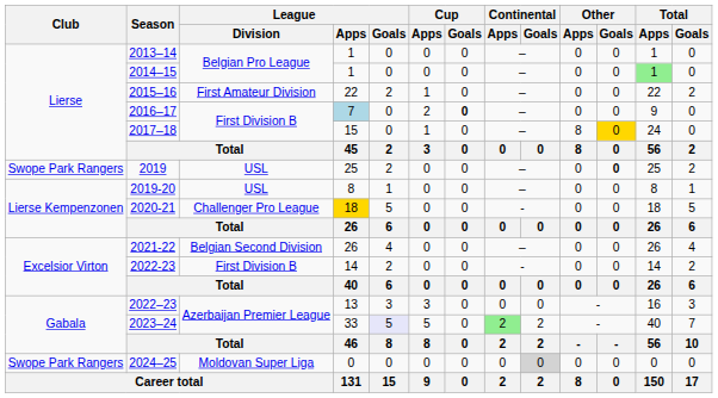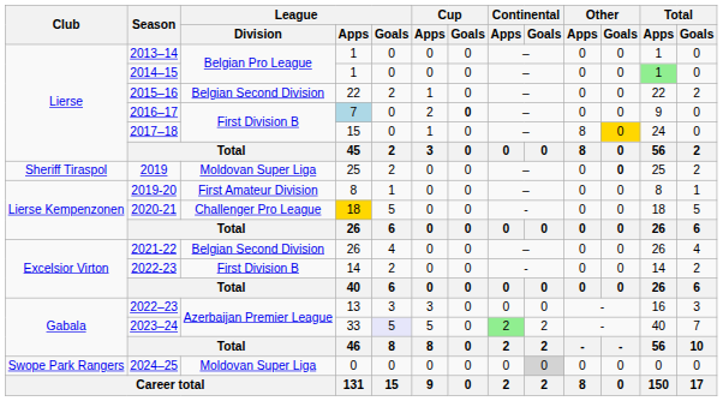 <table class="wikitable" style="text-align: center">
 <tr>
 <th rowspan="2">Club</th>
 <th rowspan="2">Season</th>
 <th colspan="3">League</th>
 <th colspan="2">Cup</th>
 <th colspan="2">Continental</th>
 <th colspan="2">Other</th>
 <th colspan="2">Total</th>
 </tr>
 <tr>
 <th>Division</th>
 <th>Apps</th>
 <th>Goals</th>
 <th>Apps</th>
 <th>Goals</th>
 <th>Apps</th>
 <th>Goals</th>
 <th>Apps</th>
 <th>Goals</th>
 <th>Apps</th>
 <th>Goals</th>
 </tr>
 <tr>
 <td rowspan="6"><a href='#'>Lierse</a></td>
 <td><a href='#'>2013–14</a></td>
 <td rowspan="2"><a href='#'>Belgian Pro League</a></td>
 <td>1</td>
 <td>0</td>
 <td>0</td>
 <td>0</td>
 <td colspan="2">–</td>
 <td>0</td>
 <td>0</td>
 <td>1</td>
 <td>0</td>
 </tr>
 <tr>
 <td><a href='#'>2014–15</a></td>
 <td>1</td>
 <td>0</td>
 <td>0</td>
 <td>0</td>
 <td colspan="2">–</td>
 <td>0</td>
 <td>0</td>
 <td style="background: lightgreen;">1</td>
 <td>0</td>
 </tr>
 <tr>
 <td><a href='#'>2015–16</a></td>
-<td rowspan="1"><a href='#'>First Amateur Division</a></td>
+<td><a href='#'>Belgian Second Division</a></td>
 <td>22</td>
 <td>2</td>
 <td>1</td>
 <td>0</td>
 <td colspan="2">–</td>
 <td>0</td>
 <td>0</td>
 <td>22</td>
 <td>2</td>
 </tr>
 <tr>
 <td><a href='#'>2016–17</a></td>
 <td rowspan="2"><a href='#'>First Division B</a></td>
 <td style="background: lightblue;">7</td>
 <td>0</td>
 <td>2</td>
 <td><strong>0</strong></td>
 <td colspan="2">–</td>
 <td>0</td>
 <td>0</td>
 <td>9</td>
 <td>0</td>
 </tr>
 <tr>
 <td><a href='#'>2017–18</a></td>
 <td>15</td>
 <td>0</td>
 <td>1</td>
 <td>0</td>
 <td colspan="2">–</td>
 <td>8</td>
 <td style="background: gold;">0</td>
 <td>24</td>
 <td>0</td>
 </tr>
 <tr>
 <th colspan="2"><strong>Total</strong></th>
 <th>45</th>
 <th>2</th>
 <th>3</th>
 <th>0</th>
 <th>0</th>
 <th>0</th>
 <th>8</th>
 <th>0</th>
 <th>56</th>
 <th>2</th>
 </tr>
 <tr>
-<td><a href='#'>Swope Park Rangers</a></td>
+<td><a href='#'>Sheriff Tiraspol</a></td>
 <td><a href='#'>2019</a></td>
-<td><a href='#'>USL</a></td>
+<td><a href='#'>Moldovan Super Liga</a></td>
 <td>25</td>
 <td>2</td>
 <td>0</td>
 <td>0</td>
 <td colspan="2">–</td>
 <td>0</td>
 <td><strong>0</strong></td>
 <td>25</td>
 <td>2</td>
 </tr>
 <tr>
 <td rowspan="3"><a href='#'>Lierse Kempenzonen</a></td>
 <td><a href='#'>2019-20</a></td>
-<td><a href='#'>USL</a></td>
+<td><a href='#'>First Amateur Division</a></td>
 <td>8</td>
 <td>1</td>
 <td>0</td>
 <td>0</td>
 <td colspan="2">–</td>
 <td>0</td>
 <td>0</td>
 <td>8</td>
 <td>1</td>
 </tr>
 <tr>
 <td><a href='#'>2020-21</a></td>
 <td><a href='#'>Challenger Pro League</a></td>
 <td style="background: gold;">18</td>
 <td>5</td>
 <td>0</td>
 <td>0</td>
 <td colspan="2">-</td>
 <td>0</td>
 <td>0</td>
 <td>18</td>
 <td>5</td>
 </tr>
 <tr>
 <th colspan="2"><strong>Total</strong></th>
 <th>26</th>
 <th>6</th>
 <th>0</th>
 <th>0</th>
 <th>0</th>
 <th>0</th>
 <th>0</th>
 <th>0</th>
 <th>26</th>
 <th>6</th>
 </tr>
 <tr>
 <td rowspan="3"><a href='#'>Excelsior Virton</a></td>
 <td><a href='#'>2021-22</a></td>
 <td><a href='#'>Belgian Second Division</a></td>
 <td>26</td>
 <td>4</td>
 <td>0</td>
 <td>0</td>
 <td colspan="2">–</td>
 <td>0</td>
 <td>0</td>
 <td>26</td>
 <td>4</td>
 </tr>
 <tr>
 <td><a href='#'>2022-23</a></td>
 <td><a href='#'>First Division B</a></td>
 <td>14</td>
 <td>2</td>
 <td>0</td>
 <td>0</td>
 <td colspan="2">-</td>
 <td>0</td>
 <td>0</td>
 <td>14</td>
 <td>2</td>
 </tr>
 <tr>
 <th colspan="2"><strong>Total</strong></th>
 <th>40</th>
 <th>6</th>
 <th>0</th>
 <th>0</th>
 <th>0</th>
 <th>0</th>
 <th>0</th>
 <th>0</th>
 <th>26</th>
 <th>6</th>
 </tr>
 <tr>
 <td rowspan="3" valign="center"><a href='#'>Gabala</a></td>
 <td><a href='#'>2022–23</a></td>
 <td rowspan="2"><a href='#'>Azerbaijan Premier League</a></td>
 <td>13</td>
 <td>3</td>
 <td>3</td>
 <td>0</td>
 <td>0</td>
 <td>0</td>
 <td colspan="2">-</td>
 <td>16</td>
 <td>3</td>
 </tr>
 <tr>
 <td><a href='#'>2023–24</a></td>
 <td>33</td>
 <td style="background: lavender;">5</td>
 <td>5</td>
 <td>0</td>
 <td style="background: lightgreen;">2</td>
 <td>2</td>
 <td colspan="2">-</td>
 <td>40</td>
 <td>7</td>
 </tr>
 <tr>
 <th colspan="2"><strong>Total</strong></th>
 <th>46</th>
 <th>8</th>
 <th>8</th>
 <th>0</th>
 <th>2</th>
 <th>2</th>
 <th>-</th>
 <th>-</th>
 <th>56</th>
 <th>10</th>
 </tr>
 <tr>
 <td><a href='#'>Swope Park Rangers</a></td>
 <td><a href='#'>2024–25</a></td>
 <td><a href='#'>Moldovan Super Liga</a></td>
 <td>0</td>
 <td>0</td>
 <td>0</td>
 <td>0</td>
 <td>0</td>
 <td style="background: lightgrey;">0</td>
 <td>0</td>
 <td>0</td>
 <td>0</td>
 <td>0</td>
 </tr>
 <tr>
 <th colspan="3">Career total</th>
 <th>131</th>
 <th>15</th>
 <th>9</th>
 <th>0</th>
 <th>2</th>
 <th>2</th>
 <th>8</th>
 <th>0</th>
 <th>150</th>
 <th>17</th>
 </tr>
 </table>
